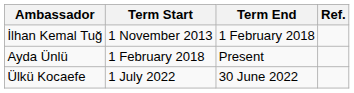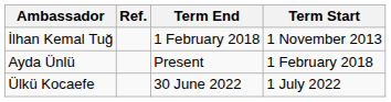 <table class="wikitable">
 <tr>
 <th>Ambassador</th>
+<th>Ref.</th>
+<th>Term End</th>
 <th>Term Start</th>
-<th>Term End</th>
-<th>Ref.</th>
 </tr>
 <tr>
 <td>İlhan Kemal Tuğ</td>
+<td></td>
+<td>1 February 2018</td>
 <td>1 November 2013</td>
-<td>1 February 2018</td>
-<td></td>
 </tr>
 <tr>
 <td>Ayda Ünlü</td>
+<td></td>
+<td>Present</td>
 <td>1 February 2018</td>
-<td>Present</td>
-<td></td>
 </tr>
 <tr>
 <td>Ülkü Kocaefe</td>
+<td></td>
+<td>30 June 2022</td>
 <td>1 July 2022</td>
-<td>30 June 2022</td>
-<td></td>
 </tr>
 </table>
